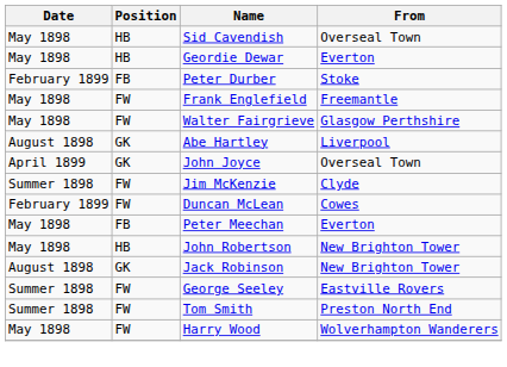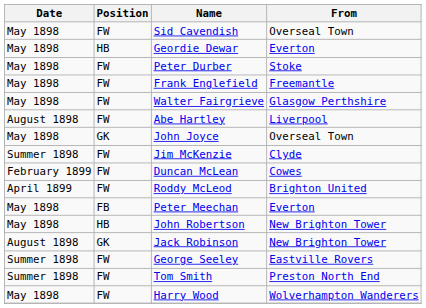 <table class="wikitable">
 <tr>
 <th>Date</th>
 <th>Position</th>
 <th>Name</th>
 <th>From</th>
 </tr>
 <tr>
 <td>May 1898</td>
-<td>HB</td>
+<td>FW</td>
 <td><a href='#'>Sid Cavendish</a></td>
 <td>Overseal Town</td>
 </tr>
 <tr>
 <td>May 1898</td>
 <td>HB</td>
 <td><a href='#'>Geordie Dewar</a></td>
 <td><a href='#'>Everton</a></td>
 </tr>
 <tr>
-<td>February 1899</td>
-<td>FB</td>
+<td>May 1898</td>
+<td>FW</td>
 <td><a href='#'>Peter Durber</a></td>
 <td><a href='#'>Stoke</a></td>
 </tr>
 <tr>
 <td>May 1898</td>
 <td>FW</td>
 <td><a href='#'>Frank Englefield</a></td>
 <td><a href='#'>Freemantle</a></td>
 </tr>
 <tr>
 <td>May 1898</td>
 <td>FW</td>
 <td><a href='#'>Walter Fairgrieve</a></td>
 <td><a href='#'>Glasgow Perthshire</a></td>
 </tr>
 <tr>
 <td>August 1898</td>
-<td>GK</td>
+<td>FW</td>
 <td><a href='#'>Abe Hartley</a></td>
 <td><a href='#'>Liverpool</a></td>
 </tr>
 <tr>
-<td>April 1899</td>
+<td>May 1898</td>
 <td>GK</td>
 <td><a href='#'>John Joyce</a></td>
 <td>Overseal Town</td>
 </tr>
 <tr>
 <td>Summer 1898</td>
 <td>FW</td>
 <td><a href='#'>Jim McKenzie</a></td>
 <td><a href='#'>Clyde</a></td>
 </tr>
 <tr>
 <td>February 1899</td>
 <td>FW</td>
 <td><a href='#'>Duncan McLean</a></td>
 <td><a href='#'>Cowes</a></td>
+</tr>
+<tr>
+<td>April 1899</td>
+<td>FW</td>
+<td><a href='#'>Roddy McLeod</a></td>
+<td><a href='#'>Brighton United</a></td>
 </tr>
 <tr>
 <td>May 1898</td>
 <td>FB</td>
 <td><a href='#'>Peter Meechan</a></td>
 <td><a href='#'>Everton</a></td>
 </tr>
 <tr>
 <td>May 1898</td>
 <td>HB</td>
 <td><a href='#'>John Robertson</a></td>
 <td><a href='#'>New Brighton Tower</a></td>
 </tr>
 <tr>
 <td>August 1898</td>
 <td>GK</td>
 <td><a href='#'>Jack Robinson</a></td>
 <td><a href='#'>New Brighton Tower</a></td>
 </tr>
 <tr>
 <td>Summer 1898</td>
 <td>FW</td>
 <td><a href='#'>George Seeley</a></td>
 <td><a href='#'>Eastville Rovers</a></td>
 </tr>
 <tr>
 <td>Summer 1898</td>
 <td>FW</td>
 <td><a href='#'>Tom Smith</a></td>
 <td><a href='#'>Preston North End</a></td>
 </tr>
 <tr>
 <td>May 1898</td>
 <td>FW</td>
 <td><a href='#'>Harry Wood</a></td>
 <td><a href='#'>Wolverhampton Wanderers</a></td>
 </tr>
 <tr>
 </tr>
 </table>
